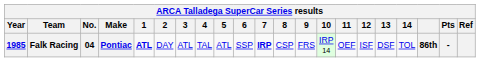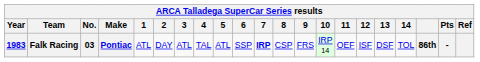 <table class="wikitable" style="text-align:center; font-size:75%">
 <tr>
 <th colspan=45><a href='#'>ARCA Talladega SuperCar Series</a> results</th>
 </tr>
 <tr>
 <th>Year</th>
 <th>Team</th>
 <th>No.</th>
 <th>Make</th>
 <th>1</th>
 <th>2</th>
 <th>3</th>
 <th>4</th>
 <th>5</th>
 <th>6</th>
 <th>7</th>
 <th>8</th>
 <th>9</th>
 <th>10</th>
 <th>11</th>
 <th>12</th>
 <th>13</th>
 <th>14</th>
 <th></th>
 <th>Pts</th>
 <th>Ref</th>
 </tr>
 <tr>
-<th><a href='#'>1985</a></th>
+<th><a href='#'>1983</a></th>
 <th>Falk Racing</th>
-<th>04</th>
+<th>03</th>
 <th><a href='#'>Pontiac</a></th>
-<td><strong><a href='#'>ATL</a></strong></td>
+<td><a href='#'>ATL</a></td>
 <td><a href='#'>DAY</a></td>
 <td><a href='#'>ATL</a></td>
 <td><a href='#'>TAL</a></td>
 <td><a href='#'>ATL</a></td>
 <td><a href='#'>SSP</a></td>
 <td><strong><a href='#'>IRP</a></strong></td>
 <td><a href='#'>CSP</a></td>
 <td><a href='#'>FRS</a></td>
 <td style="background:#DFFFDF;"><a href='#'>IRP</a><br><small>14</small></td>
 <td><a href='#'>OEF</a></td>
 <td><a href='#'>ISF</a></td>
 <td><a href='#'>DSF</a></td>
 <td><a href='#'>TOL</a></td>
 <th>86th</th>
 <th>-</th>
 <th></th>
 </tr>
 </table>
